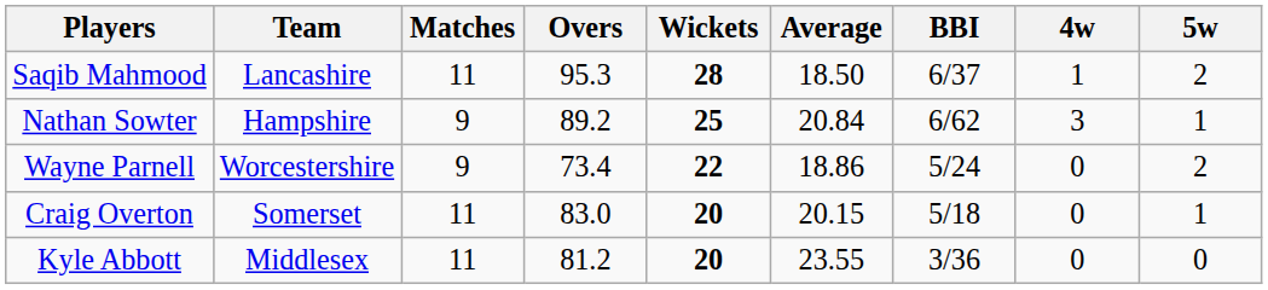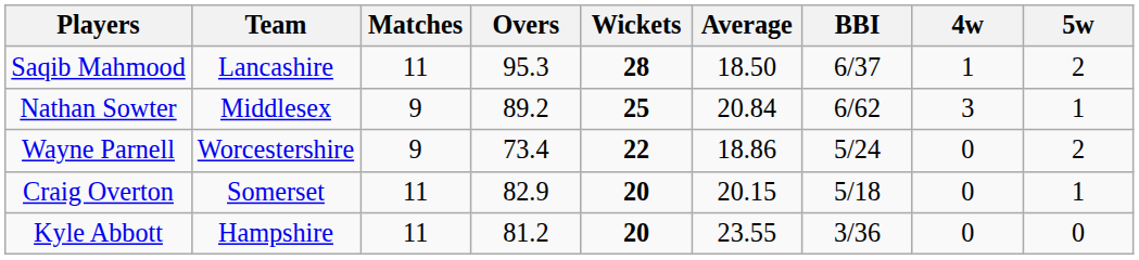 <table class="wikitable" style="text-align:center">
 <tr>
 <th>Players</th>
 <th>Team</th>
 <th width=60>Matches</th>
 <th width=60>Overs</th>
 <th width=60>Wickets</th>
 <th width=60>Average</th>
 <th width=60>BBI</th>
 <th width=60>4w</th>
 <th width=60>5w</th>
 </tr>
 <tr>
 <td><a href='#'>Saqib Mahmood</a></td>
 <td><a href='#'>Lancashire</a></td>
 <td>11</td>
 <td>95.3</td>
 <td><strong>28</strong></td>
 <td>18.50</td>
 <td>6/37</td>
 <td>1</td>
 <td>2</td>
 </tr>
 <tr>
 <td><a href='#'>Nathan Sowter</a></td>
-<td><a href='#'>Hampshire</a></td>
+<td><a href='#'>Middlesex</a></td>
 <td>9</td>
 <td>89.2</td>
 <td><strong>25</strong></td>
 <td>20.84</td>
 <td>6/62</td>
 <td>3</td>
 <td>1</td>
 </tr>
 <tr>
 <td><a href='#'>Wayne Parnell</a></td>
 <td><a href='#'>Worcestershire</a></td>
 <td>9</td>
 <td>73.4</td>
 <td><strong>22</strong></td>
 <td>18.86</td>
 <td>5/24</td>
 <td>0</td>
 <td>2</td>
 </tr>
 <tr>
 <td><a href='#'>Craig Overton</a></td>
 <td><a href='#'>Somerset</a></td>
 <td>11</td>
-<td>83.0</td>
+<td>82.9</td>
 <td><strong>20</strong></td>
 <td>20.15</td>
 <td>5/18</td>
 <td>0</td>
 <td>1</td>
 </tr>
 <tr>
 <td><a href='#'>Kyle Abbott</a></td>
-<td><a href='#'>Middlesex</a></td>
+<td><a href='#'>Hampshire</a></td>
 <td>11</td>
 <td>81.2</td>
 <td><strong>20</strong></td>
 <td>23.55</td>
 <td>3/36</td>
 <td>0</td>
 <td>0</td>
 </tr>
 </table>
